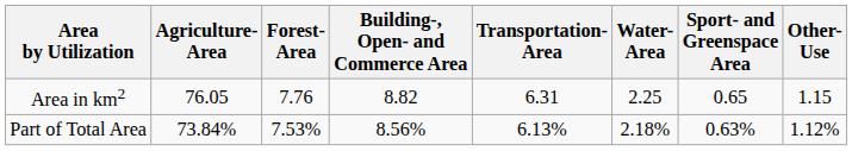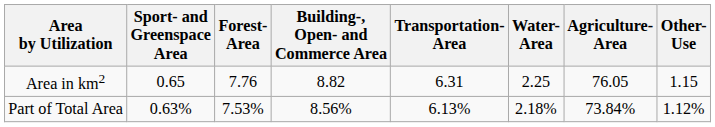 <table class="wikitable">
 <tr style="background:#efefef;">
 <th>Area<br>by Utilization</th>
-<th>Agriculture-<br>Area</th>
+<th>Sport- and<br>Greenspace <br>Area</th>
 <th>Forest-<br>Area</th>
 <th>Building-,<br>Open- and<br>Commerce Area</th>
 <th>Transportation-<br>Area</th>
 <th>Water-<br>Area</th>
-<th>Sport- and<br>Greenspace <br>Area</th>
+<th>Agriculture-<br>Area</th>
 <th>Other-<br>Use</th>
 </tr>
 <tr align="center">
 <td>Area in km<sup>2</sup></td>
-<td>76.05</td>
+<td>0.65</td>
 <td>7.76</td>
 <td>8.82</td>
 <td>6.31</td>
 <td>2.25</td>
-<td>0.65</td>
+<td>76.05</td>
 <td>1.15</td>
 </tr>
 <tr align="center">
 <td>Part of Total Area</td>
-<td>73.84%</td>
+<td>0.63%</td>
 <td>7.53%</td>
 <td>8.56%</td>
 <td>6.13%</td>
 <td>2.18%</td>
-<td>0.63%</td>
+<td>73.84%</td>
 <td>1.12%</td>
 </tr>
 </table>
